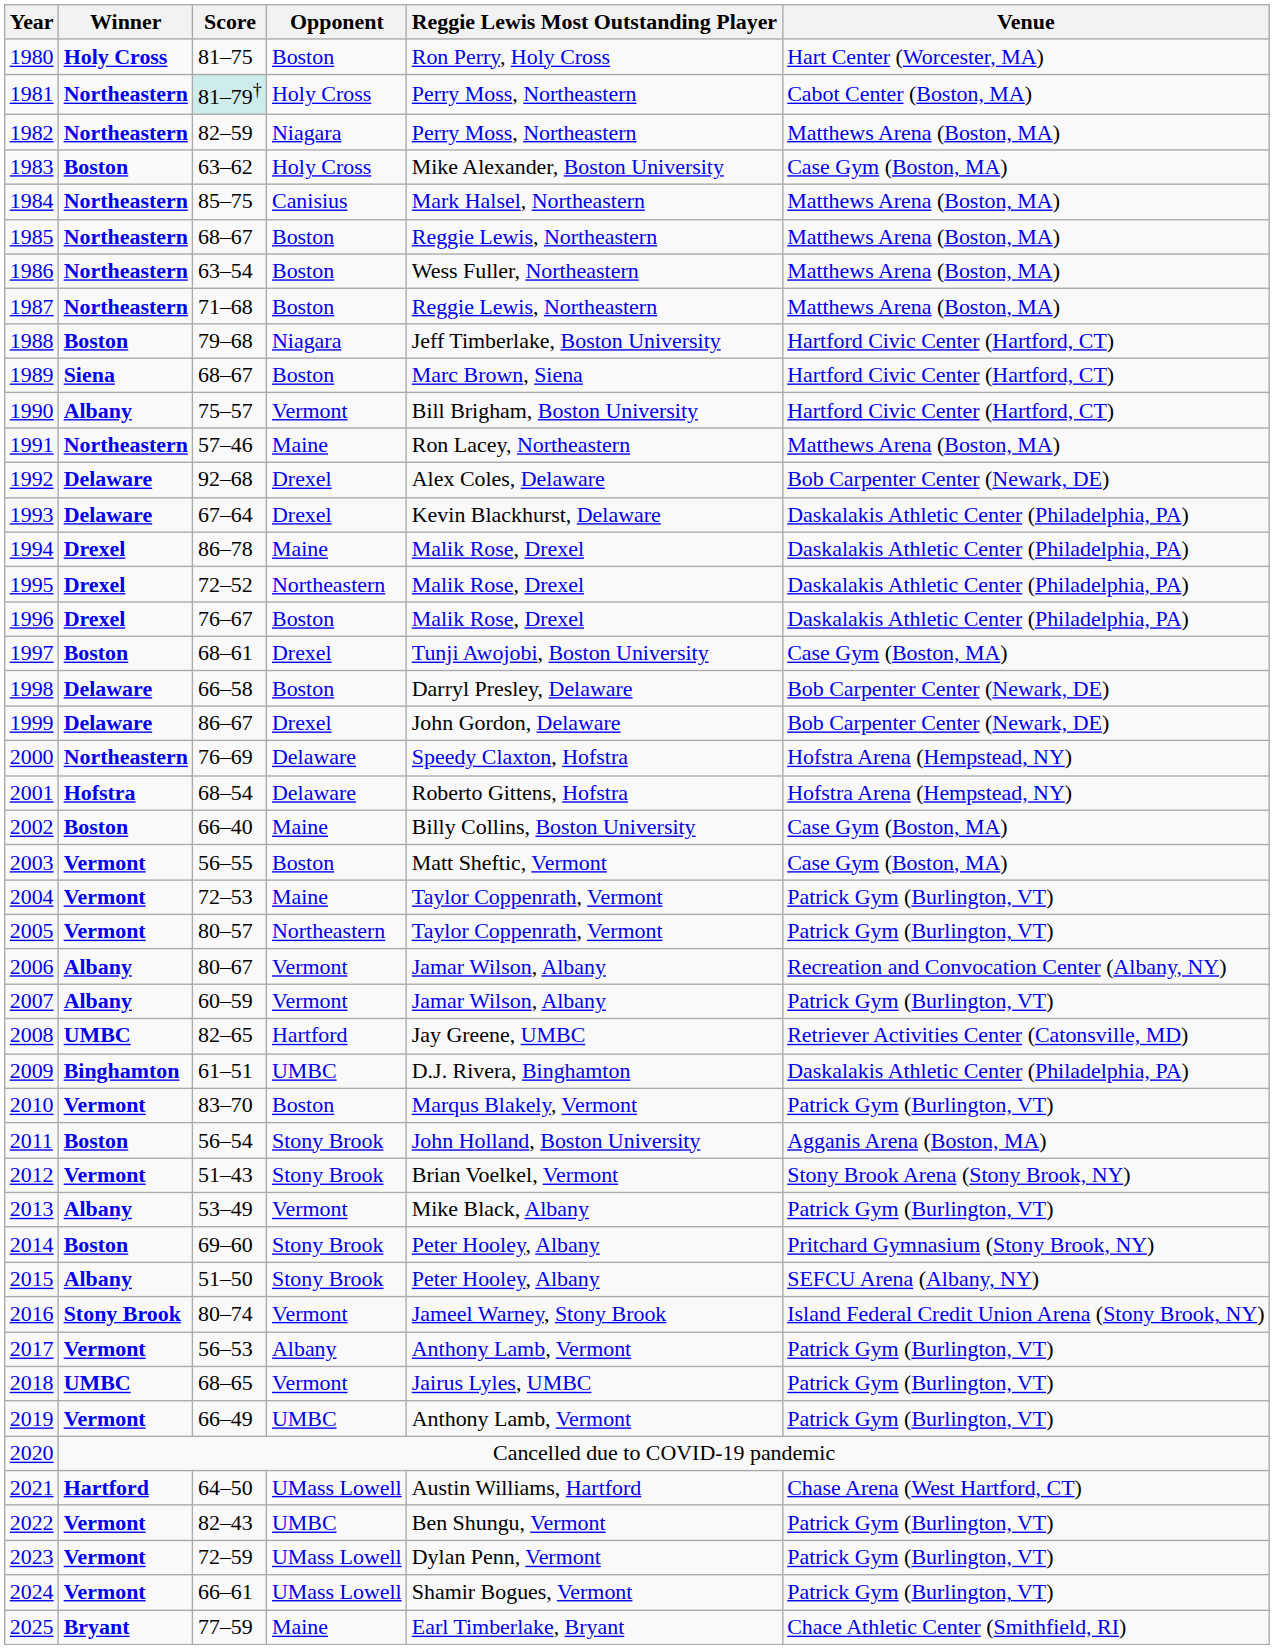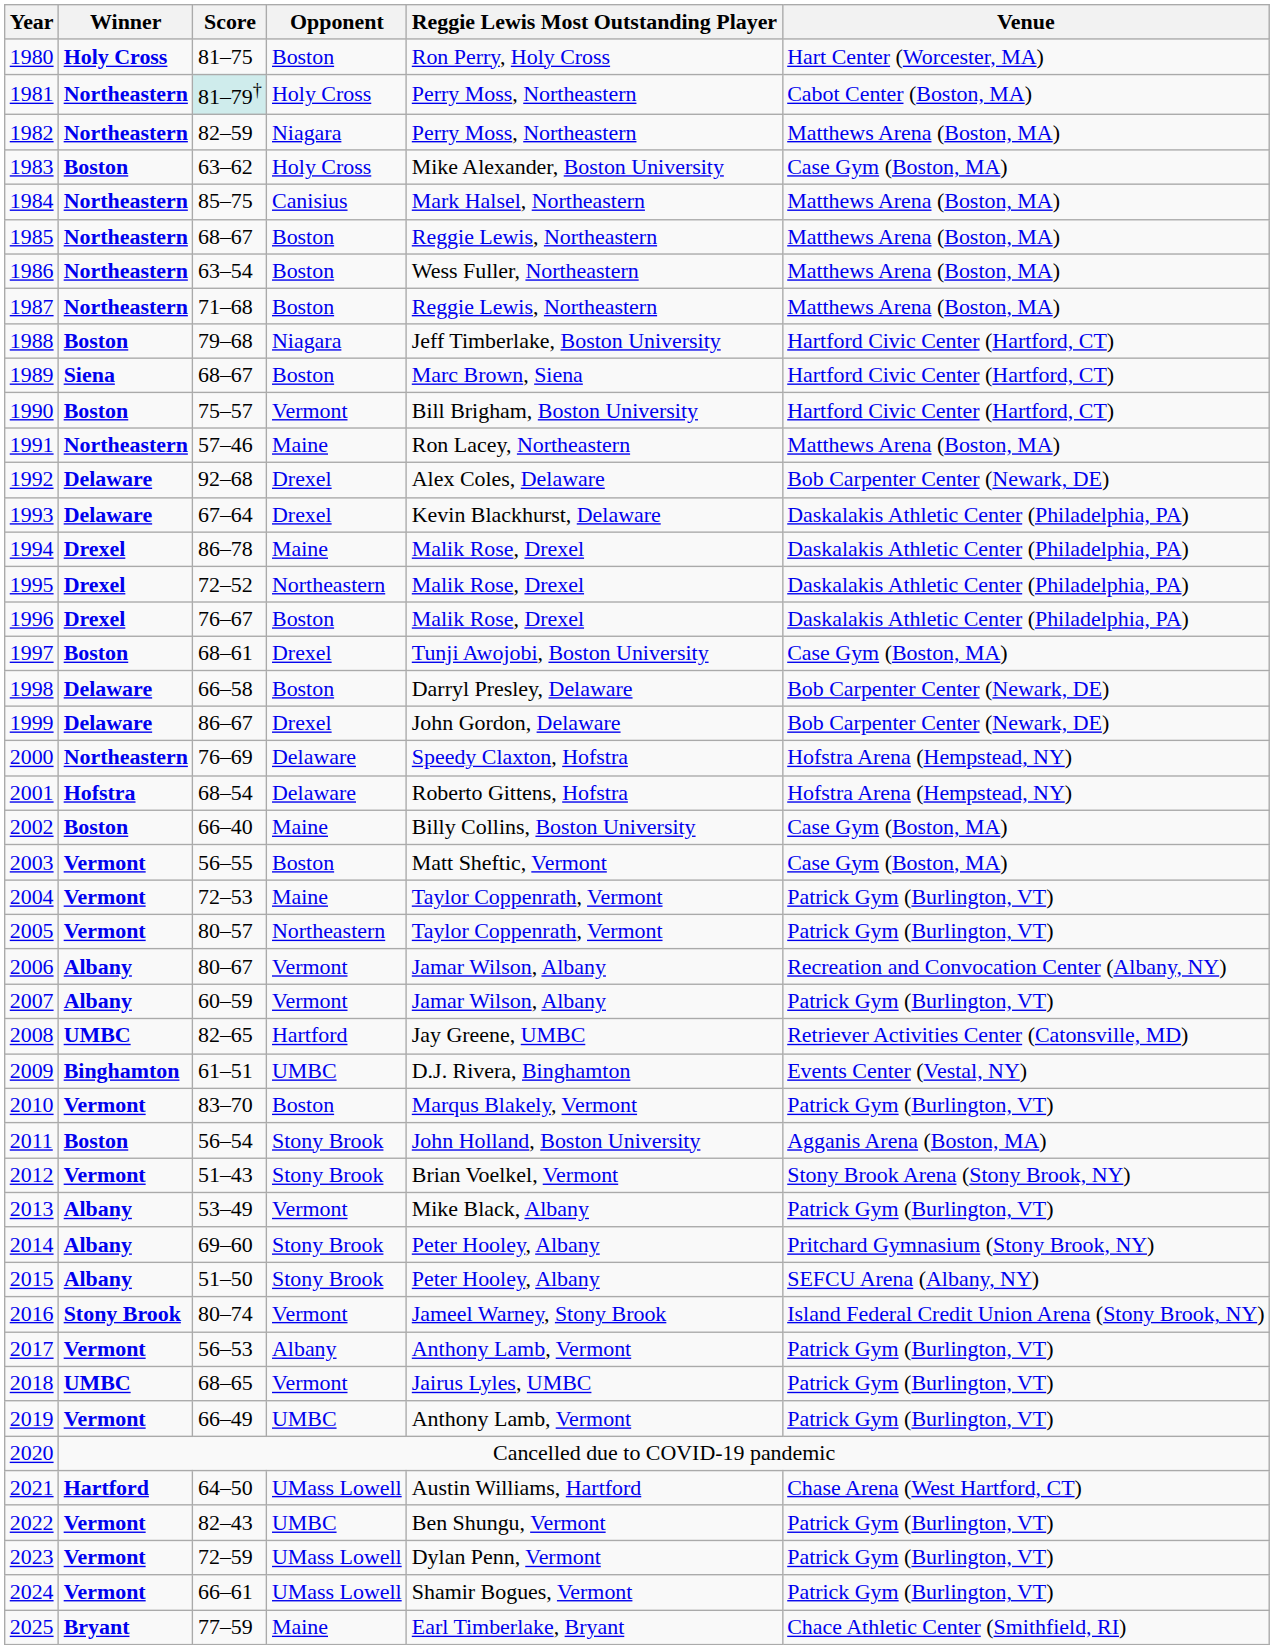 <table class="wikitable sortable">
 <tr>
 <th>Year</th>
 <th>Winner</th>
 <th>Score</th>
 <th>Opponent</th>
 <th>Reggie Lewis Most Outstanding Player</th>
 <th>Venue</th>
 </tr>
 <tr>
 <td><a href='#'>1980</a></td>
 <td><strong><a href='#'>Holy Cross</a></strong></td>
 <td>81–75</td>
 <td><a href='#'>Boston</a></td>
 <td><a href='#'>Ron Perry</a>, <a href='#'>Holy Cross</a></td>
 <td><a href='#'>Hart Center</a> (<a href='#'>Worcester, MA</a>)</td>
 </tr>
 <tr>
 <td><a href='#'>1981</a></td>
 <td><strong><a href='#'>Northeastern</a></strong></td>
 <td style="background:#cfecec;">81–79<sup>†</sup></td>
 <td><a href='#'>Holy Cross</a></td>
 <td><a href='#'>Perry Moss</a>, <a href='#'>Northeastern</a></td>
 <td><a href='#'>Cabot Center</a> (<a href='#'>Boston, MA</a>)</td>
 </tr>
 <tr>
 <td><a href='#'>1982</a></td>
 <td><strong><a href='#'>Northeastern</a></strong></td>
 <td>82–59</td>
 <td><a href='#'>Niagara</a></td>
 <td><a href='#'>Perry Moss</a>, <a href='#'>Northeastern</a></td>
 <td><a href='#'>Matthews Arena</a> (<a href='#'>Boston, MA</a>)</td>
 </tr>
 <tr>
 <td><a href='#'>1983</a></td>
 <td><strong><a href='#'>Boston</a></strong></td>
 <td>63–62</td>
 <td><a href='#'>Holy Cross</a></td>
 <td>Mike Alexander, <a href='#'>Boston University</a></td>
 <td><a href='#'>Case Gym</a> (<a href='#'>Boston, MA</a>)</td>
 </tr>
 <tr>
 <td><a href='#'>1984</a></td>
 <td><strong><a href='#'>Northeastern</a></strong></td>
 <td>85–75</td>
 <td><a href='#'>Canisius</a></td>
 <td><a href='#'>Mark Halsel</a>, <a href='#'>Northeastern</a></td>
 <td><a href='#'>Matthews Arena</a> (<a href='#'>Boston, MA</a>)</td>
 </tr>
 <tr>
 <td><a href='#'>1985</a></td>
 <td><strong><a href='#'>Northeastern</a></strong></td>
 <td>68–67</td>
 <td><a href='#'>Boston</a></td>
 <td><a href='#'>Reggie Lewis</a>, <a href='#'>Northeastern</a></td>
 <td><a href='#'>Matthews Arena</a> (<a href='#'>Boston, MA</a>)</td>
 </tr>
 <tr>
 <td><a href='#'>1986</a></td>
 <td><strong><a href='#'>Northeastern</a></strong></td>
 <td>63–54</td>
 <td><a href='#'>Boston</a></td>
 <td>Wess Fuller, <a href='#'>Northeastern</a></td>
 <td><a href='#'>Matthews Arena</a> (<a href='#'>Boston, MA</a>)</td>
 </tr>
 <tr>
 <td><a href='#'>1987</a></td>
 <td><strong><a href='#'>Northeastern</a></strong></td>
 <td>71–68</td>
 <td><a href='#'>Boston</a></td>
 <td><a href='#'>Reggie Lewis</a>, <a href='#'>Northeastern</a></td>
 <td><a href='#'>Matthews Arena</a> (<a href='#'>Boston, MA</a>)</td>
 </tr>
 <tr>
 <td><a href='#'>1988</a></td>
 <td><strong><a href='#'>Boston</a></strong></td>
 <td>79–68</td>
 <td><a href='#'>Niagara</a></td>
 <td>Jeff Timberlake, <a href='#'>Boston University</a></td>
 <td><a href='#'>Hartford Civic Center</a> (<a href='#'>Hartford, CT</a>)</td>
 </tr>
 <tr>
 <td><a href='#'>1989</a></td>
 <td><strong><a href='#'>Siena</a></strong></td>
 <td>68–67</td>
 <td><a href='#'>Boston</a></td>
 <td><a href='#'>Marc Brown</a>, <a href='#'>Siena</a></td>
 <td><a href='#'>Hartford Civic Center</a> (<a href='#'>Hartford, CT</a>)</td>
 </tr>
 <tr>
 <td><a href='#'>1990</a></td>
-<td><strong><a href='#'>Albany</a></strong></td>
+<td><strong><a href='#'>Boston</a></strong></td>
 <td>75–57</td>
 <td><a href='#'>Vermont</a></td>
 <td>Bill Brigham, <a href='#'>Boston University</a></td>
 <td><a href='#'>Hartford Civic Center</a> (<a href='#'>Hartford, CT</a>)</td>
 </tr>
 <tr>
 <td><a href='#'>1991</a></td>
 <td><strong><a href='#'>Northeastern</a></strong></td>
 <td>57–46</td>
 <td><a href='#'>Maine</a></td>
 <td>Ron Lacey, <a href='#'>Northeastern</a></td>
 <td><a href='#'>Matthews Arena</a> (<a href='#'>Boston, MA</a>)</td>
 </tr>
 <tr>
 <td><a href='#'>1992</a></td>
 <td><strong><a href='#'>Delaware</a></strong></td>
 <td>92–68</td>
 <td><a href='#'>Drexel</a></td>
 <td>Alex Coles, <a href='#'>Delaware</a></td>
 <td><a href='#'>Bob Carpenter Center</a> (<a href='#'>Newark, DE</a>)</td>
 </tr>
 <tr>
 <td><a href='#'>1993</a></td>
 <td><strong><a href='#'>Delaware</a></strong></td>
 <td>67–64</td>
 <td><a href='#'>Drexel</a></td>
 <td>Kevin Blackhurst, <a href='#'>Delaware</a></td>
 <td><a href='#'>Daskalakis Athletic Center</a> (<a href='#'>Philadelphia, PA</a>)</td>
 </tr>
 <tr>
 <td><a href='#'>1994</a></td>
 <td><strong><a href='#'>Drexel</a></strong></td>
 <td>86–78</td>
 <td><a href='#'>Maine</a></td>
 <td><a href='#'>Malik Rose</a>, <a href='#'>Drexel</a></td>
 <td><a href='#'>Daskalakis Athletic Center</a> (<a href='#'>Philadelphia, PA</a>)</td>
 </tr>
 <tr>
 <td><a href='#'>1995</a></td>
 <td><strong><a href='#'>Drexel</a></strong></td>
 <td>72–52</td>
 <td><a href='#'>Northeastern</a></td>
 <td><a href='#'>Malik Rose</a>, <a href='#'>Drexel</a></td>
 <td><a href='#'>Daskalakis Athletic Center</a> (<a href='#'>Philadelphia, PA</a>)</td>
 </tr>
 <tr>
 <td><a href='#'>1996</a></td>
 <td><strong><a href='#'>Drexel</a></strong></td>
 <td>76–67</td>
 <td><a href='#'>Boston</a></td>
 <td><a href='#'>Malik Rose</a>, <a href='#'>Drexel</a></td>
 <td><a href='#'>Daskalakis Athletic Center</a> (<a href='#'>Philadelphia, PA</a>)</td>
 </tr>
 <tr>
 <td><a href='#'>1997</a></td>
 <td><strong><a href='#'>Boston</a></strong></td>
 <td>68–61</td>
 <td><a href='#'>Drexel</a></td>
 <td><a href='#'>Tunji Awojobi</a>, <a href='#'>Boston University</a></td>
 <td><a href='#'>Case Gym</a> (<a href='#'>Boston, MA</a>)</td>
 </tr>
 <tr>
 <td><a href='#'>1998</a></td>
 <td><strong><a href='#'>Delaware</a></strong></td>
 <td>66–58</td>
 <td><a href='#'>Boston</a></td>
 <td>Darryl Presley, <a href='#'>Delaware</a></td>
 <td><a href='#'>Bob Carpenter Center</a> (<a href='#'>Newark, DE</a>)</td>
 </tr>
 <tr>
 <td><a href='#'>1999</a></td>
 <td><strong><a href='#'>Delaware</a></strong></td>
 <td>86–67</td>
 <td><a href='#'>Drexel</a></td>
 <td>John Gordon, <a href='#'>Delaware</a></td>
 <td><a href='#'>Bob Carpenter Center</a> (<a href='#'>Newark, DE</a>)</td>
 </tr>
 <tr>
 <td><a href='#'>2000</a></td>
 <td><strong><a href='#'>Northeastern</a></strong></td>
 <td>76–69</td>
 <td><a href='#'>Delaware</a></td>
 <td><a href='#'>Speedy Claxton</a>, <a href='#'>Hofstra</a></td>
 <td><a href='#'>Hofstra Arena</a> (<a href='#'>Hempstead, NY</a>)</td>
 </tr>
 <tr>
 <td><a href='#'>2001</a></td>
 <td><strong><a href='#'>Hofstra</a></strong></td>
 <td>68–54</td>
 <td><a href='#'>Delaware</a></td>
 <td>Roberto Gittens, <a href='#'>Hofstra</a></td>
 <td><a href='#'>Hofstra Arena</a> (<a href='#'>Hempstead, NY</a>)</td>
 </tr>
 <tr>
 <td><a href='#'>2002</a></td>
 <td><strong><a href='#'>Boston</a></strong></td>
 <td>66–40</td>
 <td><a href='#'>Maine</a></td>
 <td>Billy Collins, <a href='#'>Boston University</a></td>
 <td><a href='#'>Case Gym</a> (<a href='#'>Boston, MA</a>)</td>
 </tr>
 <tr>
 <td><a href='#'>2003</a></td>
 <td><strong><a href='#'>Vermont</a></strong></td>
 <td>56–55</td>
 <td><a href='#'>Boston</a></td>
 <td>Matt Sheftic, <a href='#'>Vermont</a></td>
 <td><a href='#'>Case Gym</a> (<a href='#'>Boston, MA</a>)</td>
 </tr>
 <tr>
 <td><a href='#'>2004</a></td>
 <td><strong><a href='#'>Vermont</a></strong></td>
 <td>72–53</td>
 <td><a href='#'>Maine</a></td>
 <td><a href='#'>Taylor Coppenrath</a>, <a href='#'>Vermont</a></td>
 <td><a href='#'>Patrick Gym</a> (<a href='#'>Burlington, VT</a>)</td>
 </tr>
 <tr>
 <td><a href='#'>2005</a></td>
 <td><strong><a href='#'>Vermont</a></strong></td>
 <td>80–57</td>
 <td><a href='#'>Northeastern</a></td>
 <td><a href='#'>Taylor Coppenrath</a>, <a href='#'>Vermont</a></td>
 <td><a href='#'>Patrick Gym</a> (<a href='#'>Burlington, VT</a>)</td>
 </tr>
 <tr>
 <td><a href='#'>2006</a></td>
 <td><strong><a href='#'>Albany</a></strong></td>
 <td>80–67</td>
 <td><a href='#'>Vermont</a></td>
 <td><a href='#'>Jamar Wilson</a>, <a href='#'>Albany</a></td>
 <td><a href='#'>Recreation and Convocation Center</a> (<a href='#'>Albany, NY</a>)</td>
 </tr>
 <tr>
 <td><a href='#'>2007</a></td>
 <td><strong><a href='#'>Albany</a></strong></td>
 <td>60–59</td>
 <td><a href='#'>Vermont</a></td>
 <td><a href='#'>Jamar Wilson</a>, <a href='#'>Albany</a></td>
 <td><a href='#'>Patrick Gym</a> (<a href='#'>Burlington, VT</a>)</td>
 </tr>
 <tr>
 <td><a href='#'>2008</a></td>
 <td><strong><a href='#'>UMBC</a></strong></td>
 <td>82–65</td>
 <td><a href='#'>Hartford</a></td>
 <td>Jay Greene, <a href='#'>UMBC</a></td>
 <td><a href='#'>Retriever Activities Center</a> (<a href='#'>Catonsville, MD</a>)</td>
 </tr>
 <tr>
 <td><a href='#'>2009</a></td>
 <td><strong><a href='#'>Binghamton</a></strong></td>
 <td>61–51</td>
 <td><a href='#'>UMBC</a></td>
 <td>D.J. Rivera, <a href='#'>Binghamton</a></td>
-<td><a href='#'>Daskalakis Athletic Center</a> (<a href='#'>Philadelphia, PA</a>)</td>
+<td><a href='#'>Events Center</a> (<a href='#'>Vestal, NY</a>)</td>
 </tr>
 <tr>
 <td><a href='#'>2010</a></td>
 <td><strong><a href='#'>Vermont</a></strong></td>
 <td>83–70</td>
 <td><a href='#'>Boston</a></td>
 <td><a href='#'>Marqus Blakely</a>, <a href='#'>Vermont</a></td>
 <td><a href='#'>Patrick Gym</a> (<a href='#'>Burlington, VT</a>)</td>
 </tr>
 <tr>
 <td><a href='#'>2011</a></td>
 <td><strong><a href='#'>Boston</a></strong></td>
 <td>56–54</td>
 <td><a href='#'>Stony Brook</a></td>
 <td><a href='#'>John Holland</a>, <a href='#'>Boston University</a></td>
 <td><a href='#'>Agganis Arena</a> (<a href='#'>Boston, MA</a>)</td>
 </tr>
 <tr>
 <td><a href='#'>2012</a></td>
 <td><strong><a href='#'>Vermont</a></strong></td>
 <td>51–43</td>
 <td><a href='#'>Stony Brook</a></td>
 <td>Brian Voelkel, <a href='#'>Vermont</a></td>
 <td><a href='#'>Stony Brook Arena</a> (<a href='#'>Stony Brook, NY</a>)</td>
 </tr>
 <tr>
 <td><a href='#'>2013</a></td>
 <td><strong><a href='#'>Albany</a></strong></td>
 <td>53–49</td>
 <td><a href='#'>Vermont</a></td>
 <td>Mike Black, <a href='#'>Albany</a></td>
 <td><a href='#'>Patrick Gym</a> (<a href='#'>Burlington, VT</a>)</td>
 </tr>
 <tr>
 <td><a href='#'>2014</a></td>
-<td><strong><a href='#'>Boston</a></strong></td>
+<td><strong><a href='#'>Albany</a></strong></td>
 <td>69–60</td>
 <td><a href='#'>Stony Brook</a></td>
 <td><a href='#'>Peter Hooley</a>, <a href='#'>Albany</a></td>
 <td><a href='#'>Pritchard Gymnasium</a> (<a href='#'>Stony Brook, NY</a>)</td>
 </tr>
 <tr>
 <td><a href='#'>2015</a></td>
 <td><strong><a href='#'>Albany</a></strong></td>
 <td>51–50</td>
 <td><a href='#'>Stony Brook</a></td>
 <td><a href='#'>Peter Hooley</a>, <a href='#'>Albany</a></td>
 <td><a href='#'>SEFCU Arena</a> (<a href='#'>Albany, NY</a>)</td>
 </tr>
 <tr>
 <td><a href='#'>2016</a></td>
 <td><strong><a href='#'>Stony Brook</a></strong></td>
 <td>80–74</td>
 <td><a href='#'>Vermont</a></td>
 <td><a href='#'>Jameel Warney</a>, <a href='#'>Stony Brook</a></td>
 <td><a href='#'>Island Federal Credit Union Arena</a> (<a href='#'>Stony Brook, NY</a>)</td>
 </tr>
 <tr>
 <td><a href='#'>2017</a></td>
 <td><strong><a href='#'>Vermont</a></strong></td>
 <td>56–53</td>
 <td><a href='#'>Albany</a></td>
 <td><a href='#'>Anthony Lamb</a>, <a href='#'>Vermont</a></td>
 <td><a href='#'>Patrick Gym</a> (<a href='#'>Burlington, VT</a>)</td>
 </tr>
 <tr>
 <td><a href='#'>2018</a></td>
 <td><strong><a href='#'>UMBC</a></strong></td>
 <td>68–65</td>
 <td><a href='#'>Vermont</a></td>
 <td><a href='#'>Jairus Lyles</a>, <a href='#'>UMBC</a></td>
 <td><a href='#'>Patrick Gym</a> (<a href='#'>Burlington, VT</a>)</td>
 </tr>
 <tr>
 <td><a href='#'>2019</a></td>
 <td><strong><a href='#'>Vermont</a></strong></td>
 <td>66–49</td>
 <td><a href='#'>UMBC</a></td>
 <td>Anthony Lamb, <a href='#'>Vermont</a></td>
 <td><a href='#'>Patrick Gym</a> (<a href='#'>Burlington, VT</a>)</td>
 </tr>
 <tr>
 <td><a href='#'>2020</a></td>
 <td colspan=5 align=center>Cancelled due to COVID-19 pandemic</td>
 </tr>
 <tr>
 <td><a href='#'>2021</a></td>
 <td><strong><a href='#'>Hartford</a></strong></td>
 <td>64–50</td>
 <td><a href='#'>UMass Lowell</a></td>
 <td>Austin Williams, <a href='#'>Hartford</a></td>
 <td><a href='#'>Chase Arena</a> (<a href='#'>West Hartford, CT</a>)</td>
 </tr>
 <tr>
 <td><a href='#'>2022</a></td>
 <td><strong><a href='#'>Vermont</a></strong></td>
 <td>82–43</td>
 <td><a href='#'>UMBC</a></td>
 <td>Ben Shungu, <a href='#'>Vermont</a></td>
 <td><a href='#'>Patrick Gym</a> (<a href='#'>Burlington, VT</a>)</td>
 </tr>
 <tr>
 <td><a href='#'>2023</a></td>
 <td><strong><a href='#'>Vermont</a></strong></td>
 <td>72–59</td>
 <td><a href='#'>UMass Lowell</a></td>
 <td>Dylan Penn, <a href='#'>Vermont</a></td>
 <td><a href='#'>Patrick Gym</a> (<a href='#'>Burlington, VT</a>)</td>
 </tr>
 <tr>
 <td><a href='#'>2024</a></td>
 <td><strong><a href='#'>Vermont</a></strong></td>
 <td>66–61</td>
 <td><a href='#'>UMass Lowell</a></td>
 <td>Shamir Bogues, <a href='#'>Vermont</a></td>
 <td><a href='#'>Patrick Gym</a> (<a href='#'>Burlington, VT</a>)</td>
 </tr>
 <tr>
 <td><a href='#'>2025</a></td>
 <td><strong><a href='#'>Bryant</a></strong></td>
 <td>77–59</td>
 <td><a href='#'>Maine</a></td>
 <td><a href='#'>Earl Timberlake</a>, <a href='#'>Bryant</a></td>
 <td><a href='#'>Chace Athletic Center</a> (<a href='#'>Smithfield, RI</a>)</td>
 </tr>
 </table>
